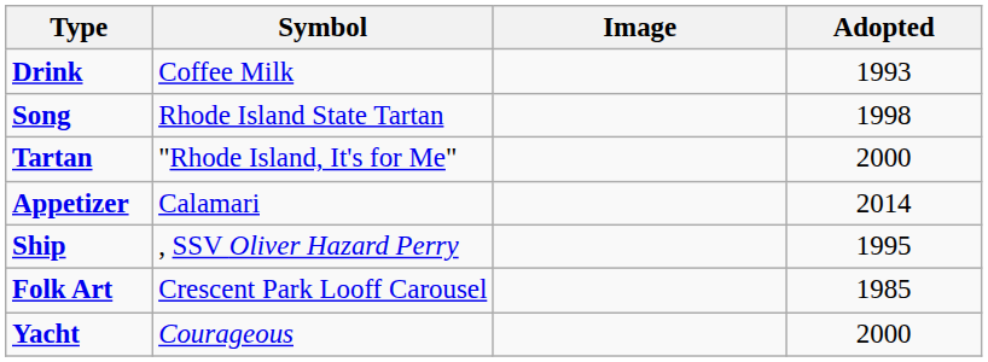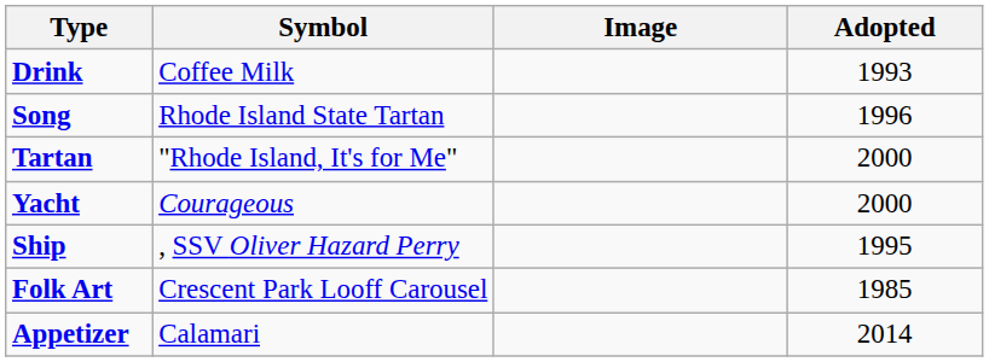 <table class="wikitable">
 <tr>
 <th width=15%>Type</th>
 <th width=35%>Symbol</th>
 <th width=30%>Image</th>
 <th width=20%>Adopted</th>
 </tr>
 <tr>
 <td><strong><a href='#'>Drink</a></strong></td>
 <td><a href='#'>Coffee Milk</a></td>
 <td align=center></td>
 <td align=center>1993</td>
 </tr>
 <tr>
 <td><strong><a href='#'>Song</a></strong></td>
 <td><a href='#'>Rhode Island State Tartan</a></td>
 <td align=center></td>
-<td align=center>1998</td>
+<td align=center>1996</td>
 </tr>
 <tr>
 <td><strong><a href='#'>Tartan</a></strong></td>
 <td>"<a href='#'>Rhode Island, It's for Me</a>"</td>
 <td align=center></td>
 <td align=center>2000</td>
 </tr>
 <tr>
-<td><strong><a href='#'>Appetizer</a></strong></td>
-<td><a href='#'>Calamari</a></td>
+<td><strong><a href='#'>Yacht</a></strong></td>
+<td><a href='#'><em>Courageous</em></a></td>
 <td align=center></td>
-<td align=center>2014</td>
+<td align=center>2000</td>
 </tr>
 <tr>
 <td><strong><a href='#'>Ship</a></strong></td>
 <td>, <a href='#'>SSV <em>Oliver Hazard Perry</em></a></td>
 <td align=center></td>
 <td align=center>1995</td>
 </tr>
 <tr>
 <td><strong><a href='#'>Folk Art</a></strong></td>
 <td><a href='#'>Crescent Park Looff Carousel</a></td>
 <td align=center></td>
 <td align=center>1985</td>
 </tr>
 <tr>
-<td><strong><a href='#'>Yacht</a></strong></td>
-<td><a href='#'><em>Courageous</em></a></td>
+<td><strong><a href='#'>Appetizer</a></strong></td>
+<td><a href='#'>Calamari</a></td>
 <td align=center></td>
-<td align=center>2000</td>
+<td align=center>2014</td>
 </tr>
 </table>
